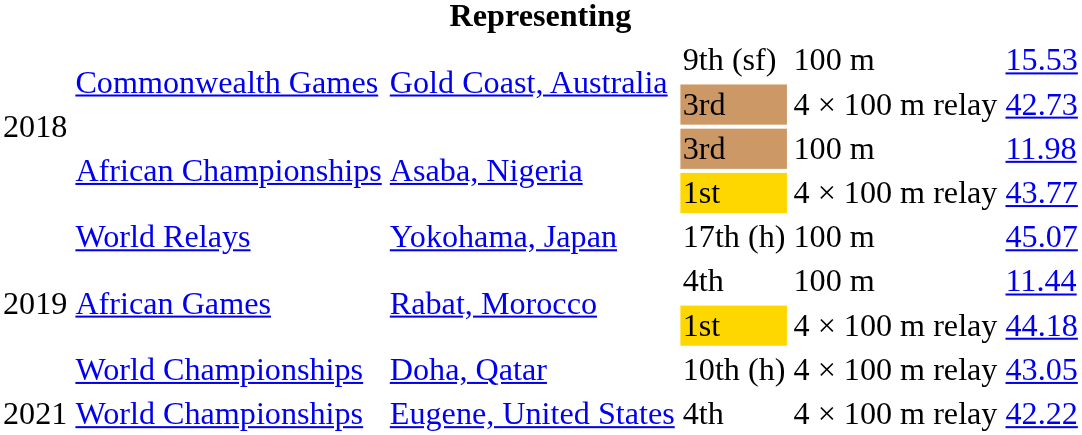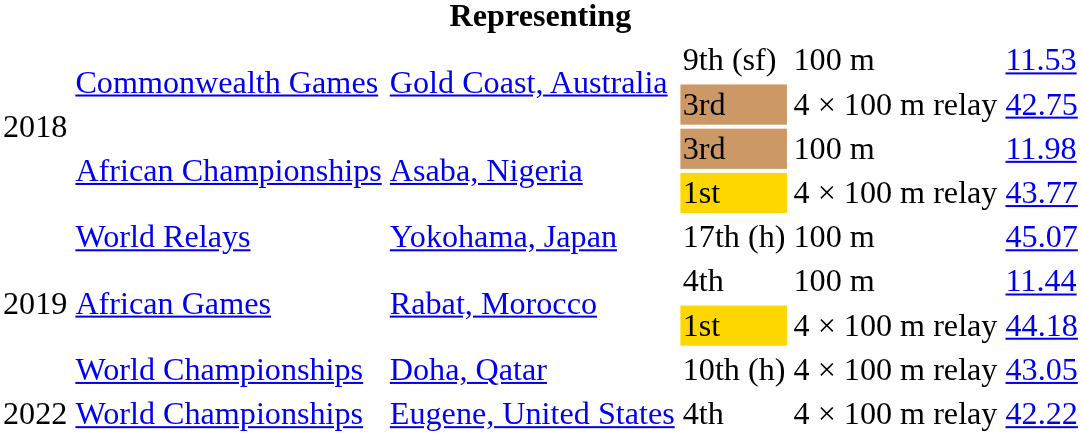 <table>
 <tr>
 <th colspan="6">Representing </th>
 </tr>
 <tr>
 <td rowspan=4>2018</td>
 <td rowspan=2><a href='#'>Commonwealth Games</a></td>
 <td rowspan=2><a href='#'>Gold Coast, Australia</a></td>
 <td>9th (sf)</td>
 <td>100 m</td>
-<td><a href='#'>15.53</a></td>
+<td><a href='#'>11.53</a></td>
 </tr>
 <tr>
 <td bgcolor=cc9966>3rd</td>
 <td>4 × 100 m relay</td>
-<td><a href='#'>42.73</a></td>
+<td><a href='#'>42.75</a></td>
 </tr>
 <tr>
 <td rowspan=2><a href='#'>African Championships</a></td>
 <td rowspan=2><a href='#'>Asaba, Nigeria</a></td>
 <td bgcolor=cc9966>3rd</td>
 <td>100 m</td>
 <td><a href='#'>11.98</a></td>
 </tr>
 <tr>
 <td bgcolor=gold>1st</td>
 <td>4 × 100 m relay</td>
 <td><a href='#'>43.77</a></td>
 </tr>
 <tr>
 <td rowspan=4>2019</td>
 <td><a href='#'>World Relays</a></td>
 <td><a href='#'>Yokohama, Japan</a></td>
 <td>17th (h)</td>
 <td>100 m</td>
 <td><a href='#'>45.07</a></td>
 </tr>
 <tr>
 <td rowspan=2><a href='#'>African Games</a></td>
 <td rowspan=2><a href='#'>Rabat, Morocco</a></td>
 <td>4th</td>
 <td>100 m</td>
 <td><a href='#'>11.44</a></td>
 </tr>
 <tr>
 <td bgcolor=gold>1st</td>
 <td>4 × 100 m relay</td>
 <td><a href='#'>44.18</a></td>
 </tr>
 <tr>
 <td><a href='#'>World Championships</a></td>
 <td><a href='#'>Doha, Qatar</a></td>
 <td>10th (h)</td>
 <td>4 × 100 m relay</td>
 <td><a href='#'>43.05</a></td>
 </tr>
 <tr>
-<td>2021</td>
+<td>2022</td>
 <td><a href='#'>World Championships</a></td>
 <td><a href='#'>Eugene, United States</a></td>
 <td>4th</td>
 <td>4 × 100 m relay</td>
 <td><a href='#'>42.22</a></td>
 </tr>
 </table>
